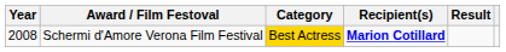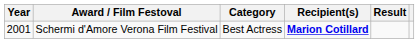 <table class="wikitable sortable plainrowheaders">
 <tr>
 <th>Year</th>
 <th>Award / Film Festoval</th>
 <th>Category</th>
 <th>Recipient(s)</th>
 <th>Result</th>
 <th scope="col" class="unsortable"></th>
 </tr>
 <tr>
-<td>2008</td>
+<td>2001</td>
 <td>Schermi d'Amore Verona Film Festival</td>
-<td style="background: gold;">Best Actress</td>
+<td>Best Actress</td>
 <td><strong><a href='#'>Marion Cotillard</a></strong></td>
 <td></td>
 <td></td>
 </tr>
 </table>
